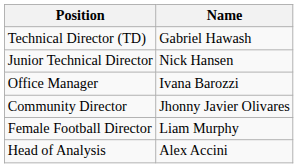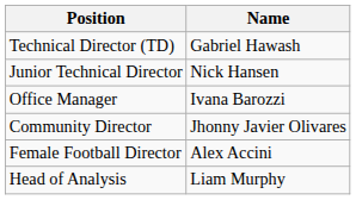 <table class="wikitable">
 <tr>
 <th>Position</th>
 <th>Name</th>
 </tr>
 <tr>
 <td>Technical Director (TD)</td>
 <td>Gabriel Hawash</td>
 </tr>
 <tr>
 <td>Junior Technical Director</td>
 <td>Nick Hansen</td>
 </tr>
 <tr>
 <td>Office Manager</td>
 <td>Ivana Barozzi</td>
 </tr>
 <tr>
 <td>Community Director</td>
 <td>Jhonny Javier Olivares</td>
 </tr>
 <tr>
 <td>Female Football Director</td>
-<td>Liam Murphy</td>
+<td>Alex Accini</td>
 </tr>
 <tr>
 <td>Head of Analysis</td>
-<td>Alex Accini</td>
+<td>Liam Murphy</td>
 </tr>
 </table>
